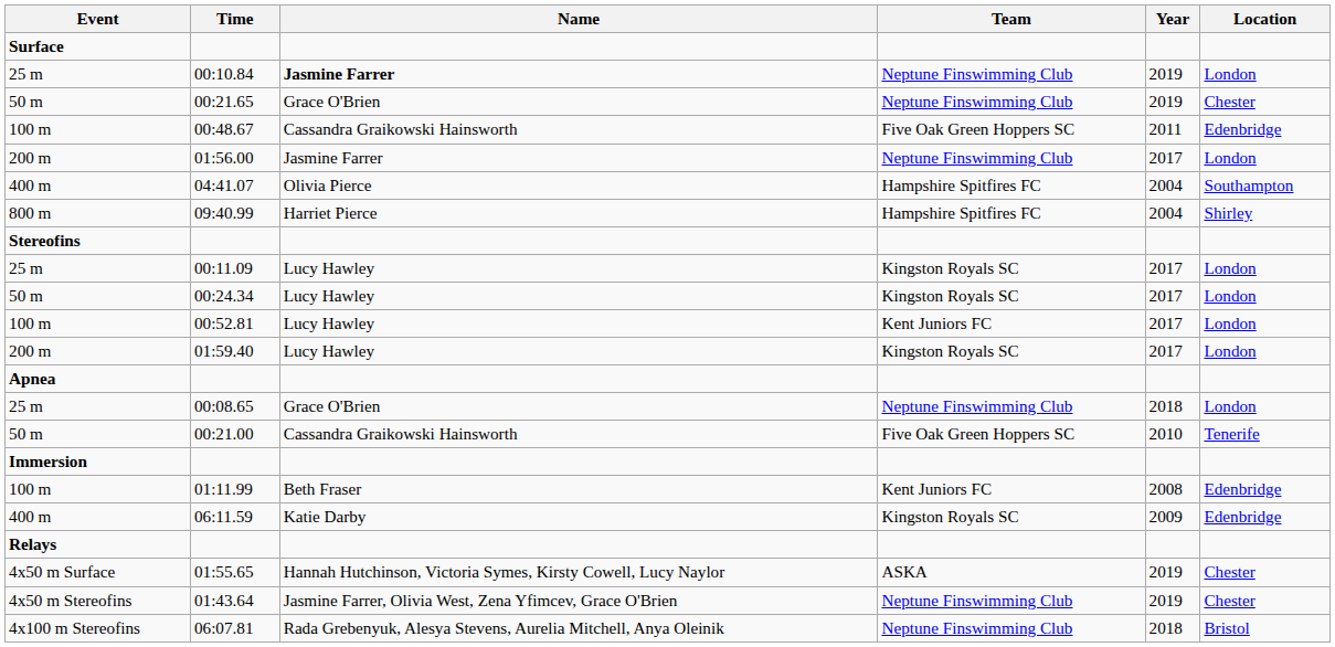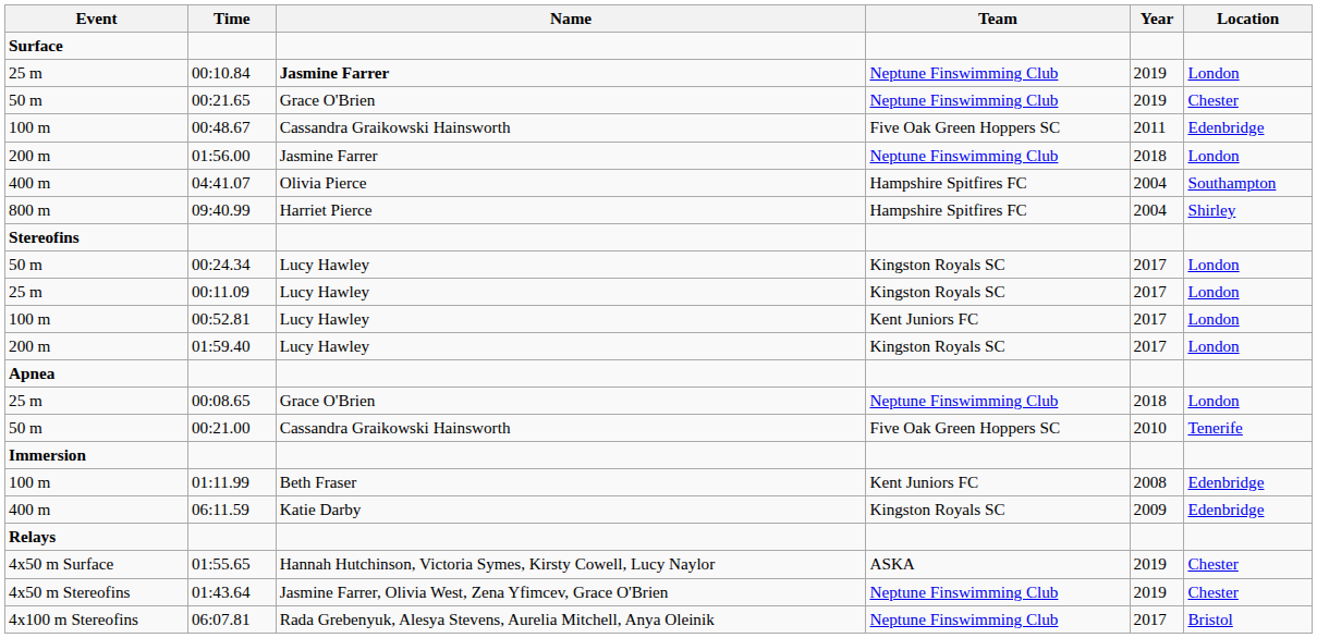 <table class="wikitable" style="width: 95%; font-size: 95%;">
 <tr>
 <th>Event</th>
 <th>Time</th>
 <th>Name</th>
 <th>Team</th>
 <th>Year</th>
 <th>Location</th>
 </tr>
 <tr>
 <td><strong>Surface</strong></td>
 <td></td>
 <td></td>
 <td></td>
 <td></td>
 </tr>
 <tr>
 <td>25 m</td>
 <td>00:10.84</td>
 <td><strong>Jasmine Farrer</strong></td>
 <td><a href='#'>Neptune Finswimming Club</a></td>
 <td>2019</td>
 <td> <a href='#'>London</a></td>
 </tr>
 <tr>
 <td>50 m</td>
 <td>00:21.65</td>
 <td>Grace O'Brien</td>
 <td><a href='#'>Neptune Finswimming Club</a></td>
 <td>2019</td>
 <td> <a href='#'>Chester</a></td>
 </tr>
 <tr>
 <td>100 m</td>
 <td>00:48.67</td>
 <td>Cassandra Graikowski Hainsworth</td>
 <td>Five Oak Green Hoppers SC</td>
 <td>2011</td>
 <td> <a href='#'>Edenbridge</a></td>
 </tr>
 <tr>
 <td>200 m</td>
 <td>01:56.00</td>
 <td>Jasmine Farrer</td>
 <td><a href='#'>Neptune Finswimming Club</a></td>
-<td>2017</td>
+<td>2018</td>
 <td> <a href='#'>London</a></td>
 </tr>
 <tr>
 <td>400 m</td>
 <td>04:41.07</td>
 <td>Olivia Pierce</td>
 <td>Hampshire Spitfires FC</td>
 <td>2004</td>
 <td> <a href='#'>Southampton</a></td>
 </tr>
 <tr>
 <td>800 m</td>
 <td>09:40.99</td>
 <td>Harriet Pierce</td>
 <td>Hampshire Spitfires FC</td>
 <td>2004</td>
 <td> <a href='#'>Shirley</a></td>
 </tr>
 <tr>
 <td><strong>Stereofins</strong></td>
 <td></td>
 <td></td>
 <td></td>
 <td></td>
 <td></td>
 </tr>
 <tr>
-<td>25 m</td>
-<td>00:11.09</td>
+<td>50 m</td>
+<td>00:24.34</td>
 <td>Lucy Hawley</td>
 <td>Kingston Royals SC</td>
 <td>2017</td>
 <td> <a href='#'>London</a></td>
 </tr>
 <tr>
-<td>50 m</td>
-<td>00:24.34</td>
+<td>25 m</td>
+<td>00:11.09</td>
 <td>Lucy Hawley</td>
 <td>Kingston Royals SC</td>
 <td>2017</td>
 <td> <a href='#'>London</a></td>
 </tr>
 <tr>
 <td>100 m</td>
 <td>00:52.81</td>
 <td>Lucy Hawley</td>
 <td>Kent Juniors FC</td>
 <td>2017</td>
 <td> <a href='#'>London</a></td>
 </tr>
 <tr>
 <td>200 m</td>
 <td>01:59.40</td>
 <td>Lucy Hawley</td>
 <td>Kingston Royals SC</td>
 <td>2017</td>
 <td> <a href='#'>London</a></td>
 </tr>
 <tr>
 <td><strong>Apnea</strong></td>
 <td></td>
 <td></td>
 <td></td>
 <td></td>
 </tr>
 <tr>
 <td>25 m</td>
 <td>00:08.65</td>
 <td>Grace O'Brien</td>
 <td><a href='#'>Neptune Finswimming Club</a></td>
 <td>2018</td>
 <td> <a href='#'>London</a></td>
 </tr>
 <tr>
 <td>50 m</td>
 <td>00:21.00</td>
 <td>Cassandra Graikowski Hainsworth</td>
 <td>Five Oak Green Hoppers SC</td>
 <td>2010</td>
 <td> <a href='#'>Tenerife</a></td>
 </tr>
 <tr>
 <td><strong>Immersion</strong></td>
 <td></td>
 <td></td>
 <td></td>
 <td></td>
 <td></td>
 </tr>
 <tr>
 <td>100 m</td>
 <td>01:11.99</td>
 <td>Beth Fraser</td>
 <td>Kent Juniors FC</td>
 <td>2008</td>
 <td> <a href='#'>Edenbridge</a></td>
 </tr>
 <tr>
 <td>400 m</td>
 <td>06:11.59</td>
 <td>Katie Darby</td>
 <td>Kingston Royals SC</td>
 <td>2009</td>
 <td> <a href='#'>Edenbridge</a></td>
 </tr>
 <tr>
 <td><strong>Relays</strong></td>
 <td></td>
 <td></td>
 <td></td>
 <td></td>
 <td></td>
 </tr>
 <tr>
 <td>4x50 m Surface</td>
 <td>01:55.65</td>
 <td>Hannah Hutchinson, Victoria Symes, Kirsty Cowell, Lucy Naylor</td>
 <td>ASKA</td>
 <td>2019</td>
 <td> <a href='#'>Chester</a></td>
 </tr>
 <tr>
 <td>4x50 m Stereofins</td>
 <td>01:43.64</td>
 <td>Jasmine Farrer, Olivia West, Zena Yfimcev, Grace O'Brien</td>
 <td><a href='#'>Neptune Finswimming Club</a></td>
 <td>2019</td>
 <td> <a href='#'>Chester</a></td>
 </tr>
 <tr>
 <td>4x100 m Stereofins</td>
 <td>06:07.81</td>
 <td>Rada Grebenyuk, Alesya Stevens, Aurelia Mitchell, Anya Oleinik</td>
 <td><a href='#'>Neptune Finswimming Club</a></td>
-<td>2018</td>
+<td>2017</td>
 <td> <a href='#'>Bristol</a></td>
 </tr>
 </table>
